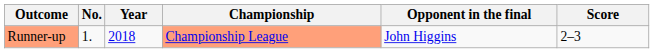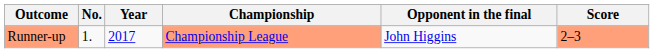 <table class="sortable wikitable">
 <tr>
 <th width="80">Outcome</th>
 <th width="20">No.</th>
 <th width="60">Year</th>
 <th width="250">Championship</th>
 <th width="200">Opponent in the final</th>
 <th width="100">Score</th>
 </tr>
 <tr>
 <td style="background:#ffa07a;">Runner-up</td>
 <td>1.</td>
-<td><a href='#'>2018</a></td>
+<td><a href='#'>2017</a></td>
 <td style="background: lightsalmon;"><a href='#'>Championship League</a></td>
 <td> <a href='#'>John Higgins</a></td>
-<td>2–3</td>
+<td style="background: lightsalmon;">2–3</td>
 </tr>
 </table>
